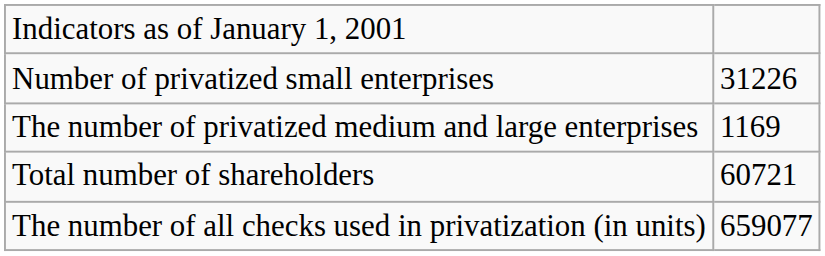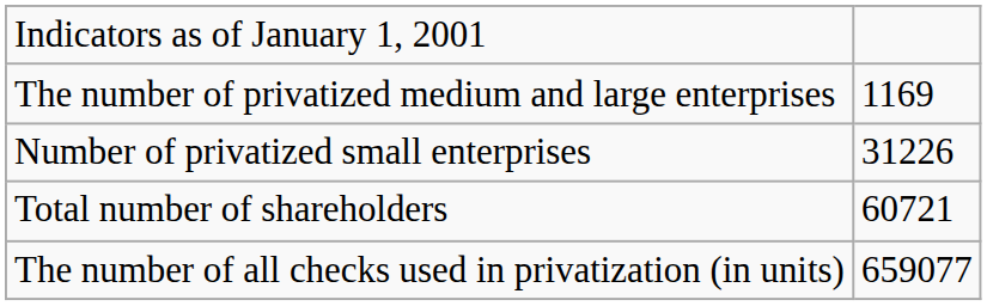 <table class="wikitable">
 <tr>
 <td>Indicators as of January 1, 2001</td>
 <td></td>
 </tr>
 <tr>
+<td>The number of privatized medium and large enterprises</td>
+<td>1169</td>
+</tr>
+<tr>
 <td>Number of privatized small enterprises</td>
 <td>31226</td>
-</tr>
-<tr>
-<td>The number of privatized medium and large enterprises</td>
-<td>1169</td>
 </tr>
 <tr>
 <td>Total  number of shareholders</td>
 <td>60721</td>
 </tr>
 <tr>
 <td>The number of all checks used  in privatization (in units)</td>
 <td>659077</td>
 </tr>
 </table>
